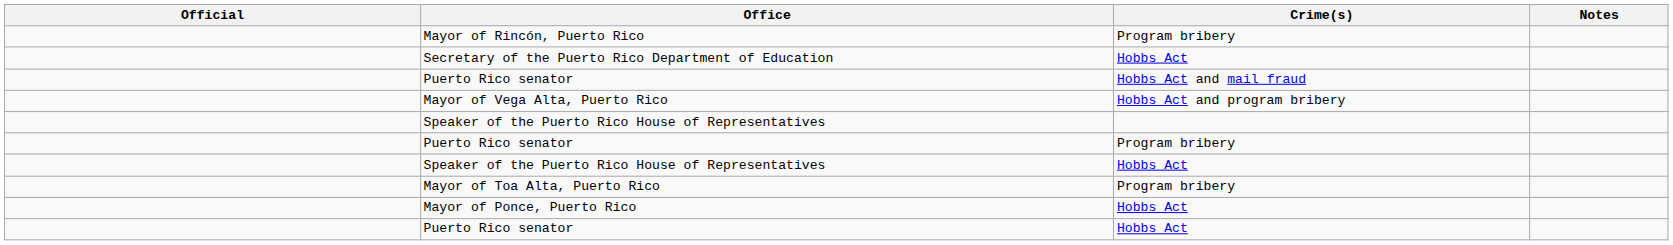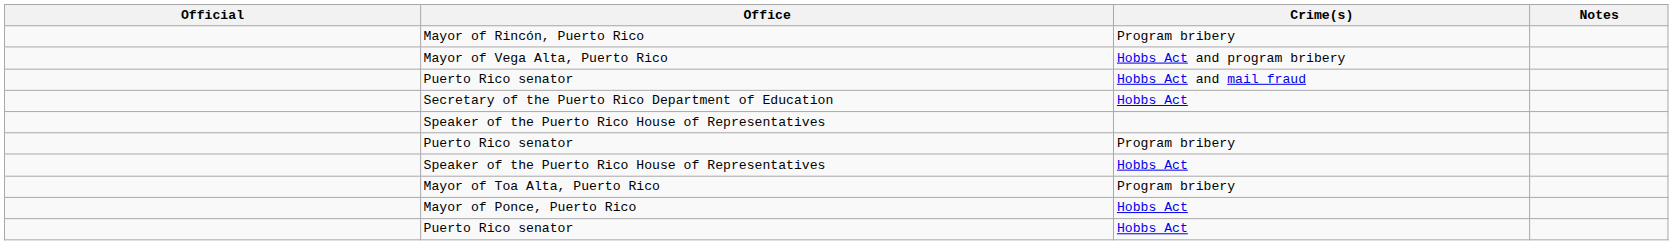 <table class="wikitable sortable">
 <tr>
 <th scope="col" style="width:15%;">Official</th>
 <th scope="col" style="width:25%;">Office</th>
 <th scope="col" style="width:15%;">Crime(s)</th>
 <th scope="col" class="unsortable" style="width:5%;">Notes</th>
 </tr>
 <tr>
 <td></td>
 <td>Mayor of Rincón, Puerto Rico</td>
 <td>Program bribery</td>
 <td></td>
 </tr>
 <tr>
 <td></td>
-<td>Secretary of the Puerto Rico Department of Education</td>
-<td><a href='#'>Hobbs Act</a></td>
+<td>Mayor of Vega Alta, Puerto Rico</td>
+<td><a href='#'>Hobbs Act</a> and program bribery</td>
 <td></td>
 </tr>
 <tr>
 <td></td>
 <td>Puerto Rico senator</td>
 <td><a href='#'>Hobbs Act</a> and <a href='#'>mail fraud</a></td>
 <td></td>
 </tr>
 <tr>
 <td></td>
-<td>Mayor of Vega Alta, Puerto Rico</td>
-<td><a href='#'>Hobbs Act</a> and program bribery</td>
+<td>Secretary of the Puerto Rico Department of Education</td>
+<td><a href='#'>Hobbs Act</a></td>
 <td></td>
 </tr>
 <tr>
 <td></td>
 <td>Speaker of the Puerto Rico House of Representatives</td>
 <td></td>
 <td></td>
 </tr>
 <tr>
 <td></td>
 <td>Puerto Rico senator</td>
 <td>Program bribery</td>
 <td></td>
 </tr>
 <tr>
 <td></td>
 <td>Speaker of the Puerto Rico House of Representatives</td>
 <td><a href='#'>Hobbs Act</a></td>
 <td></td>
 </tr>
 <tr>
 <td></td>
 <td>Mayor of Toa Alta, Puerto Rico</td>
 <td>Program bribery</td>
 <td></td>
 </tr>
 <tr>
 <td></td>
 <td>Mayor of Ponce, Puerto Rico</td>
 <td><a href='#'>Hobbs Act</a></td>
 <td></td>
 </tr>
 <tr>
 <td></td>
 <td>Puerto Rico senator</td>
 <td><a href='#'>Hobbs Act</a></td>
 <td></td>
 </tr>
 </table>
